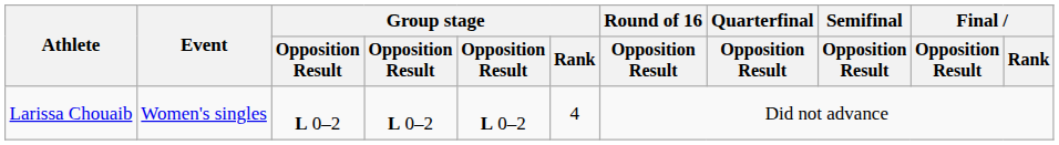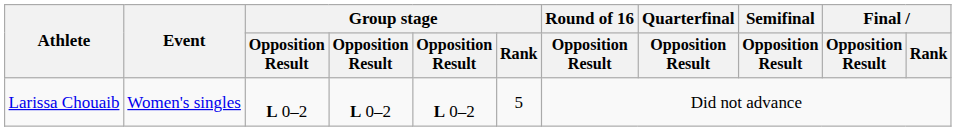 <table class=wikitable style=font-size:90%;text-align:center>
 <tr>
 <th rowspan=2>Athlete</th>
 <th rowspan=2>Event</th>
 <th colspan=4>Group stage</th>
 <th>Round of 16</th>
 <th>Quarterfinal</th>
 <th>Semifinal</th>
 <th colspan=2>Final / </th>
 </tr>
 <tr style=font-size:95%>
 <th>Opposition<br>Result</th>
 <th>Opposition<br>Result</th>
 <th>Opposition<br>Result</th>
 <th>Rank</th>
 <th>Opposition<br>Result</th>
 <th>Opposition<br>Result</th>
 <th>Opposition<br>Result</th>
 <th>Opposition<br>Result</th>
 <th>Rank</th>
 </tr>
 <tr>
 <td align=left><a href='#'>Larissa Chouaib</a></td>
 <td align=left rowspan=2><a href='#'>Women's singles</a></td>
 <td><br><strong>L</strong> 0–2</td>
 <td><br><strong>L</strong> 0–2</td>
 <td><br><strong>L</strong> 0–2</td>
-<td>4</td>
+<td>5</td>
 <td colspan=5>Did not advance</td>
 </tr>
 </table>
